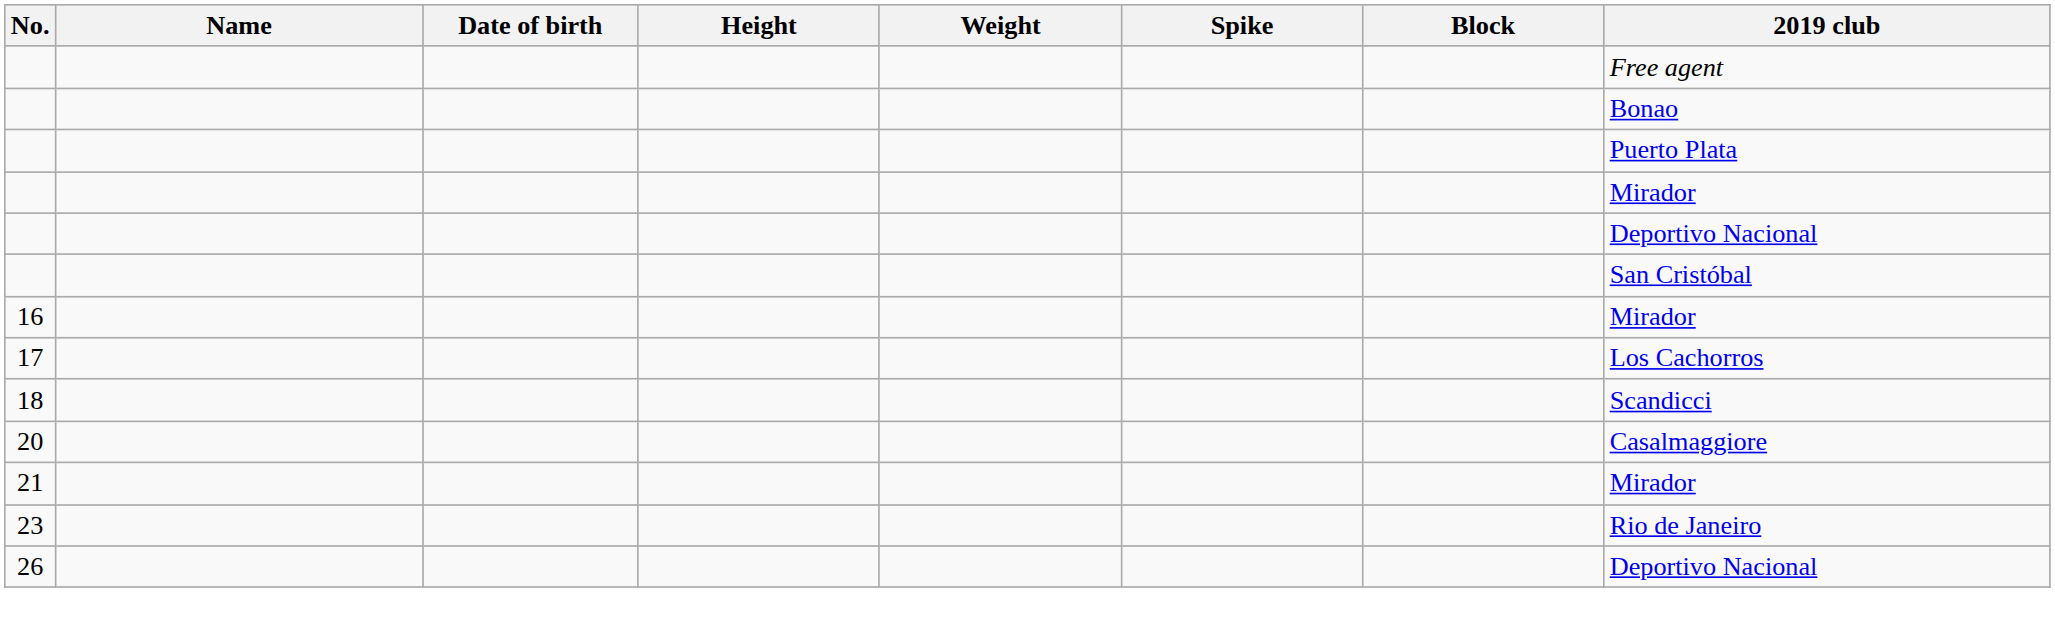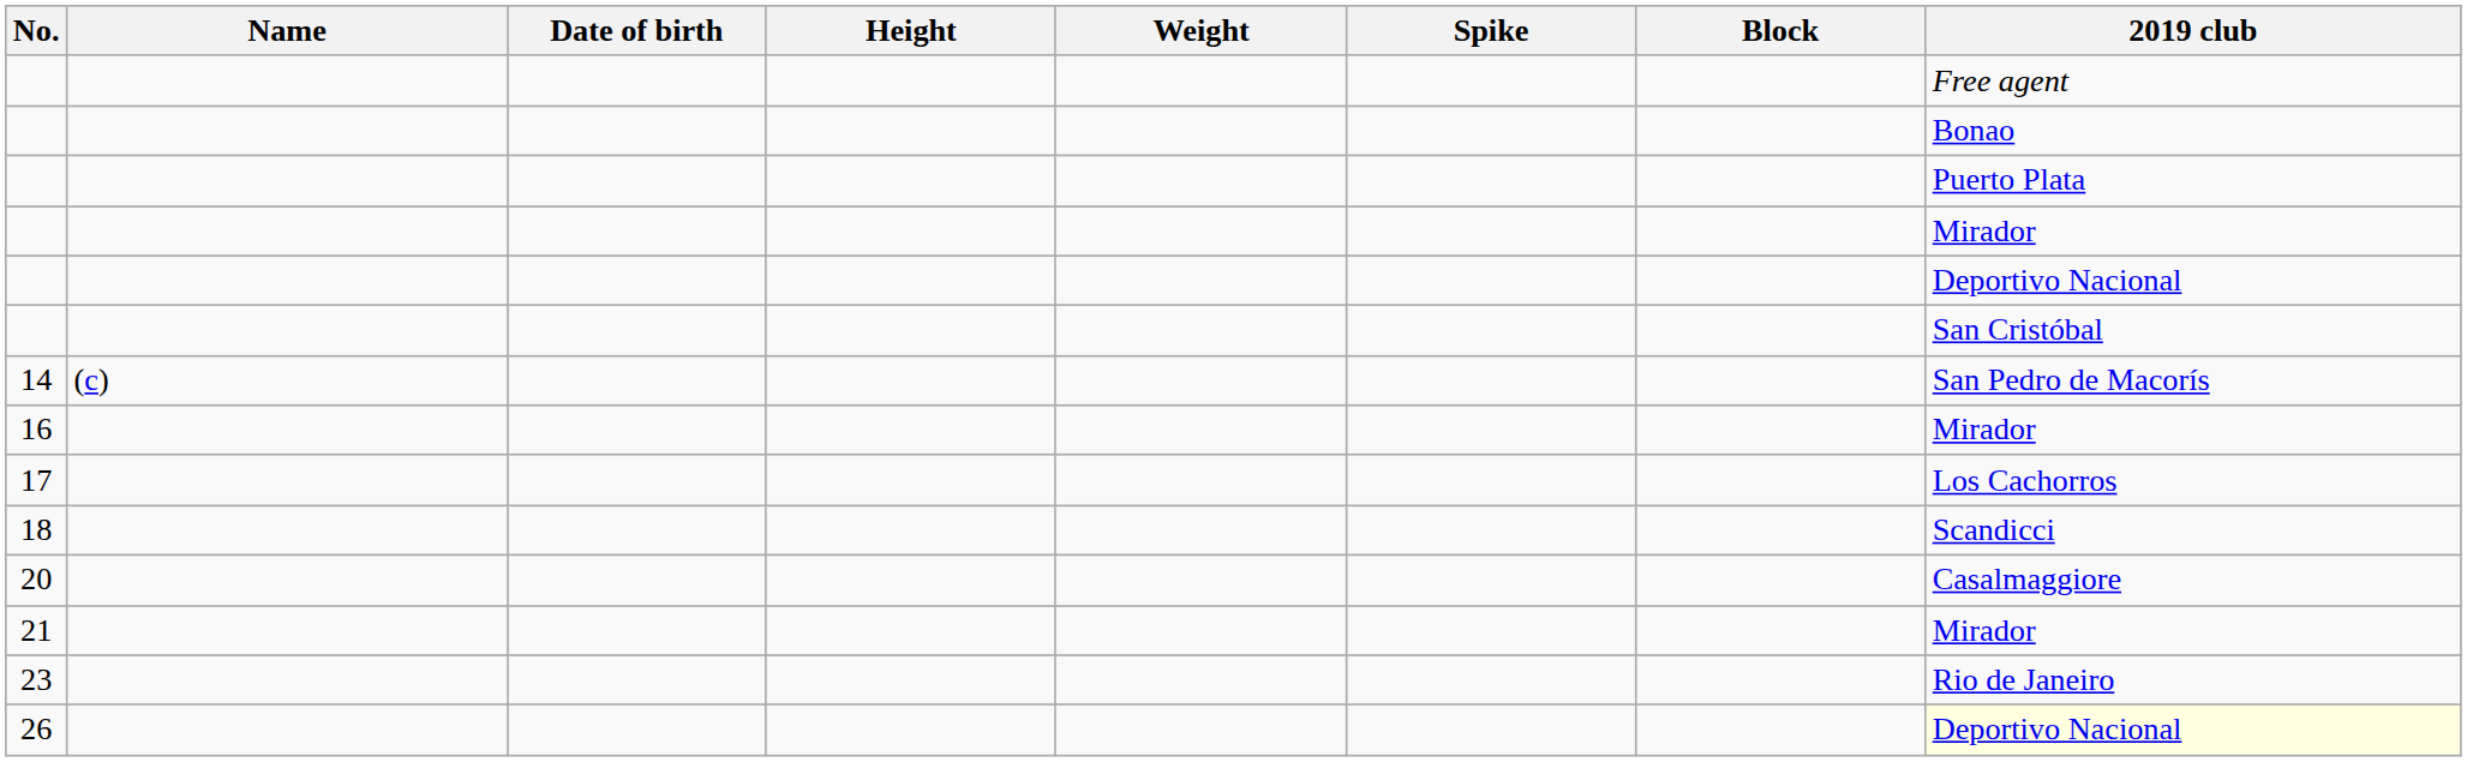 <table class="wikitable sortable" style="font-size:100%; text-align:center;">
 <tr>
 <th>No.</th>
 <th style="width:14em">Name</th>
 <th style="width:8em">Date of birth</th>
 <th style="width:9em">Height</th>
 <th style="width:9em">Weight</th>
 <th style="width:9em">Spike</th>
 <th style="width:9em">Block</th>
 <th style="width:17em">2019 club</th>
 </tr>
 <tr>
 <td></td>
 <td align=left></td>
 <td align=right></td>
 <td></td>
 <td></td>
 <td></td>
 <td></td>
 <td align=left><em>Free agent</em></td>
 </tr>
 <tr>
 <td></td>
 <td align=left></td>
 <td align=right></td>
 <td></td>
 <td></td>
 <td></td>
 <td></td>
 <td align=left> <a href='#'>Bonao</a></td>
 </tr>
 <tr>
 <td></td>
 <td align=left></td>
 <td align=right></td>
 <td></td>
 <td></td>
 <td></td>
 <td></td>
 <td align=left> <a href='#'>Puerto Plata</a></td>
 </tr>
 <tr>
 <td></td>
 <td align=left></td>
 <td align=right></td>
 <td></td>
 <td></td>
 <td></td>
 <td></td>
 <td align=left> <a href='#'>Mirador</a></td>
 </tr>
 <tr>
 <td></td>
 <td align=left></td>
 <td align=right></td>
 <td></td>
 <td></td>
 <td></td>
 <td></td>
 <td align=left> <a href='#'>Deportivo Nacional</a></td>
 </tr>
 <tr>
 <td></td>
 <td align=left></td>
 <td align=right></td>
 <td></td>
 <td></td>
 <td></td>
 <td></td>
 <td align=left> <a href='#'>San Cristóbal</a></td>
 </tr>
 <tr>
+<td>14</td>
+<td align=left> (<a href='#'>c</a>)</td>
+<td align=right></td>
+<td></td>
+<td></td>
+<td></td>
+<td></td>
+<td align=left> <a href='#'>San Pedro de Macorís</a></td>
+</tr>
+<tr>
 <td>16</td>
 <td align=left></td>
 <td align=right></td>
 <td></td>
 <td></td>
 <td></td>
 <td></td>
 <td align=left> <a href='#'>Mirador</a></td>
 </tr>
 <tr>
 <td>17</td>
 <td align=left></td>
 <td align=right></td>
 <td></td>
 <td></td>
 <td></td>
 <td></td>
 <td align=left> <a href='#'>Los Cachorros</a></td>
 </tr>
 <tr>
 <td>18</td>
 <td align=left></td>
 <td align=right></td>
 <td></td>
 <td></td>
 <td></td>
 <td></td>
 <td align=left> <a href='#'>Scandicci</a></td>
 </tr>
 <tr>
 <td>20</td>
 <td align=left></td>
 <td align=right></td>
 <td></td>
 <td></td>
 <td></td>
 <td></td>
 <td align=left> <a href='#'>Casalmaggiore</a></td>
 </tr>
 <tr>
 <td>21</td>
 <td align=left></td>
 <td align=right></td>
 <td></td>
 <td></td>
 <td></td>
 <td></td>
 <td align=left> <a href='#'>Mirador</a></td>
 </tr>
 <tr>
 <td>23</td>
 <td align=left></td>
 <td align=right></td>
 <td></td>
 <td></td>
 <td></td>
 <td></td>
 <td align=left> <a href='#'>Rio de Janeiro</a></td>
 </tr>
 <tr>
 <td>26</td>
 <td align=left></td>
 <td align=right></td>
 <td></td>
 <td></td>
 <td></td>
 <td></td>
-<td align=left> <a href='#'>Deportivo Nacional</a></td>
+<td align=left style="background: lightyellow;"> <a href='#'>Deportivo Nacional</a></td>
 </tr>
 </table>
